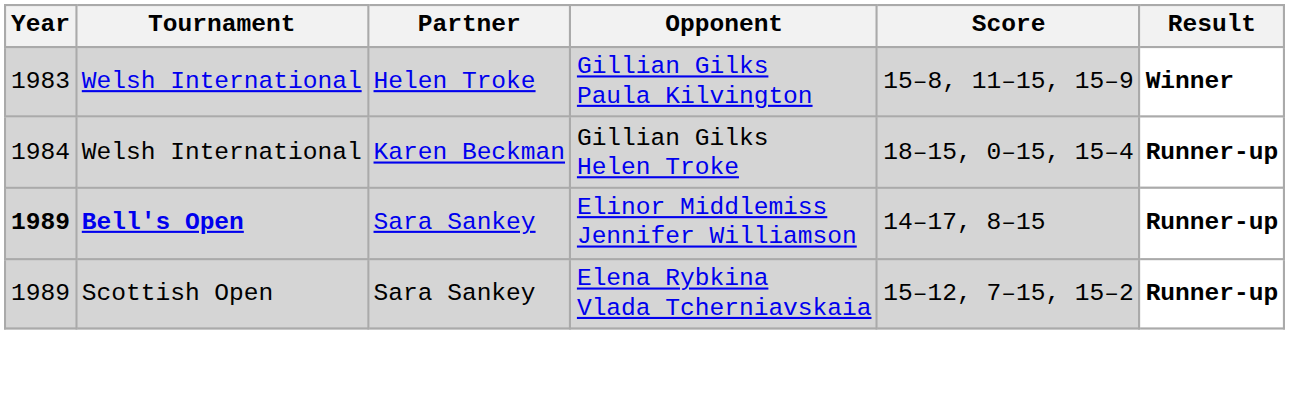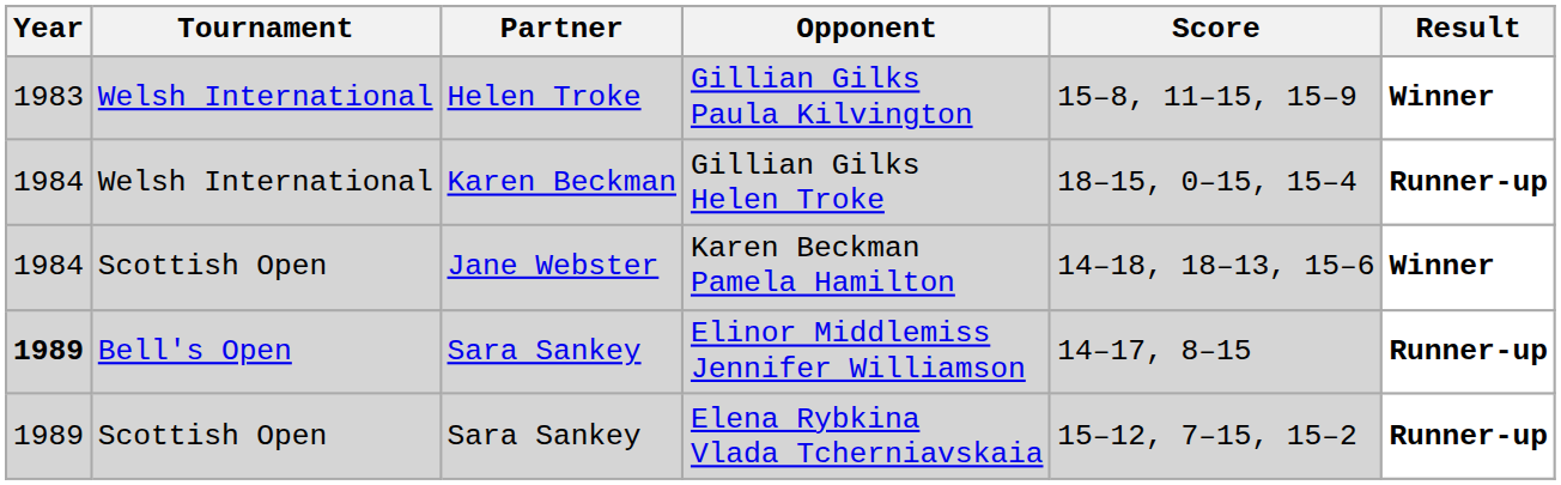 <table class="sortable wikitable" style="font-size: 90%;">
 <tr>
 <th>Year</th>
 <th>Tournament</th>
 <th>Partner</th>
 <th>Opponent</th>
 <th>Score</th>
 <th>Result</th>
 </tr>
 <tr style="background:#D5D5D5">
 <td align="center">1983</td>
 <td align="left"><a href='#'>Welsh International</a></td>
 <td align="left"> <a href='#'>Helen Troke</a></td>
 <td align="left"> <a href='#'>Gillian Gilks</a><br> <a href='#'>Paula Kilvington</a></td>
 <td align="left">15–8, 11–15, 15–9</td>
 <td style="text-align:left; background:white"> <strong>Winner</strong></td>
 </tr>
 <tr style="background:#D5D5D5">
 <td align="center">1984</td>
 <td align="left">Welsh International</td>
 <td align="left"> <a href='#'>Karen Beckman</a></td>
 <td align="left"> Gillian Gilks<br> <a href='#'>Helen Troke</a></td>
 <td align="left">18–15, 0–15, 15–4</td>
 <td style="text-align:left; background:white"> <strong>Runner-up</strong></td>
 </tr>
 <tr style="background:#D5D5D5">
+<td align="center">1984</td>
+<td align="left">Scottish Open</td>
+<td align="left"> <a href='#'>Jane Webster</a></td>
+<td align="left"> Karen Beckman<br> <a href='#'>Pamela Hamilton</a></td>
+<td align="left">14–18, 18–13, 15–6</td>
+<td style="text-align:left; background: white"> <strong>Winner</strong></td>
+</tr>
+<tr style="background:#D5D5D5">
 <td align="center"><strong>1989</strong></td>
-<td align="left"><strong><a href='#'>Bell's Open</a></strong></td>
+<td align="left"><a href='#'>Bell's Open</a></td>
 <td align="left"> <a href='#'>Sara Sankey</a></td>
 <td align="left"> <a href='#'>Elinor Middlemiss</a><br> <a href='#'>Jennifer Williamson</a></td>
 <td align="left">14–17, 8–15</td>
 <td style="text-align:left; background:white"> <strong>Runner-up</strong></td>
 </tr>
 <tr style="background:#D5D5D5">
 <td align="center">1989</td>
 <td align="left">Scottish Open</td>
 <td align="left"> Sara Sankey</td>
 <td align="left"> <a href='#'>Elena Rybkina</a><br> <a href='#'>Vlada Tcherniavskaia</a></td>
 <td align="left">15–12, 7–15, 15–2</td>
 <td style="text-align:left; background:white"> <strong>Runner-up</strong></td>
 </tr>
 </table>
